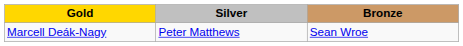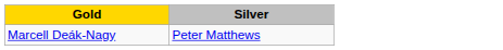 <table class="wikitable" style="text-align:left">
 <tr align="center">
 <td width=200 bgcolor=gold><strong>Gold</strong></td>
 <td width=200 bgcolor=silver><strong>Silver</strong></td>
-<td width=200 bgcolor=CC9966><strong>Bronze</strong></td>
 </tr>
 <tr>
 <td><a href='#'>Marcell Deák-Nagy</a><br><em></em></td>
 <td><a href='#'>Peter Matthews</a><br><em></em></td>
-<td><a href='#'>Sean Wroe</a><br><em></em></td>
 </tr>
 </table>
